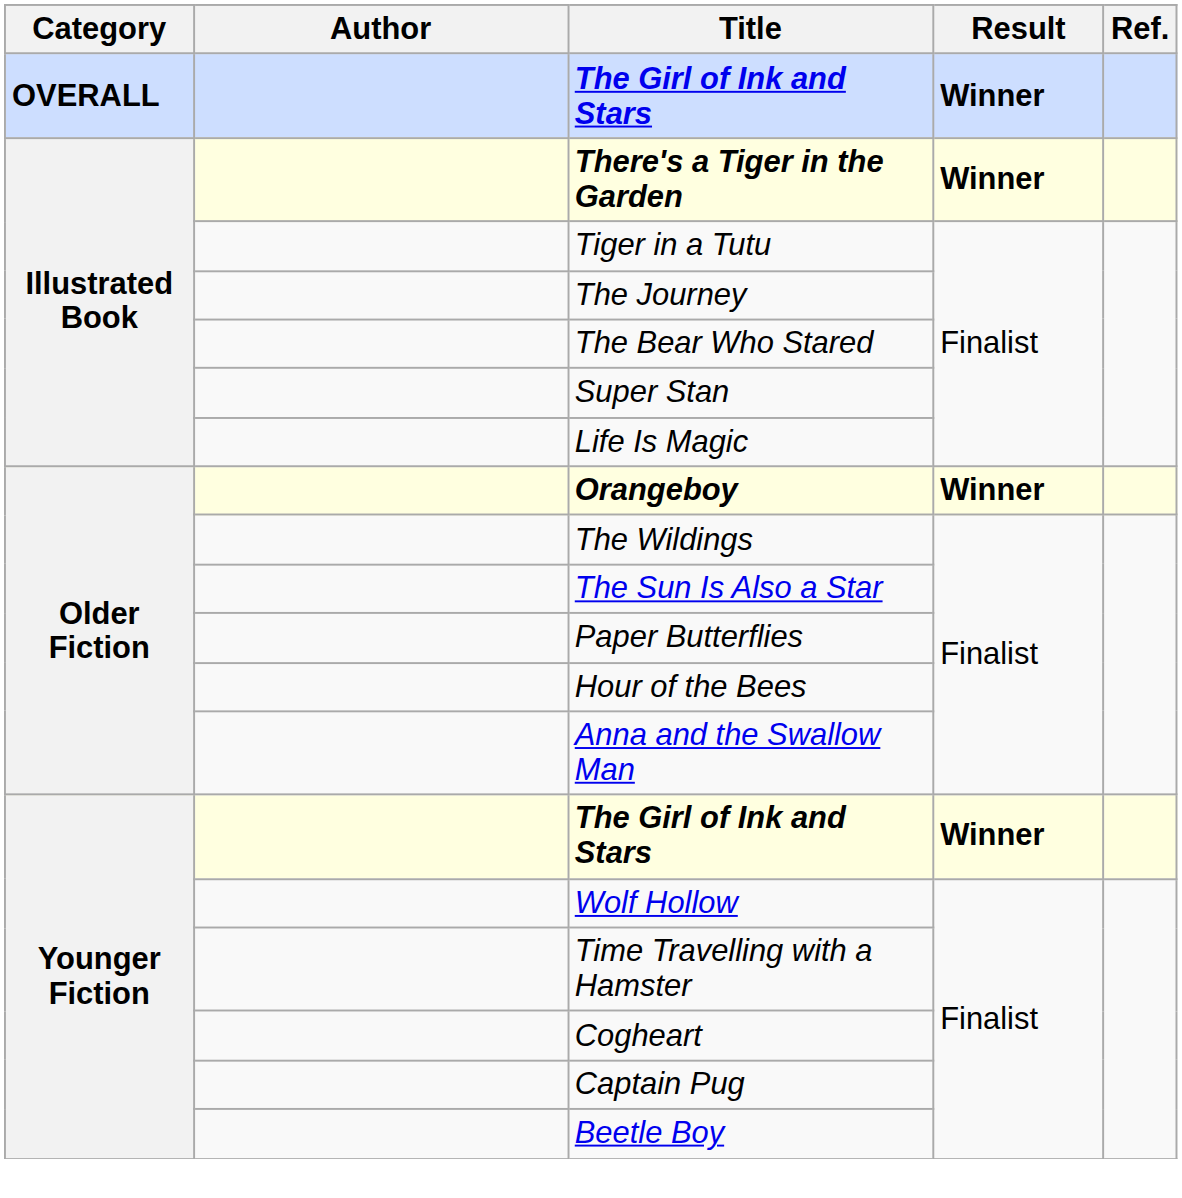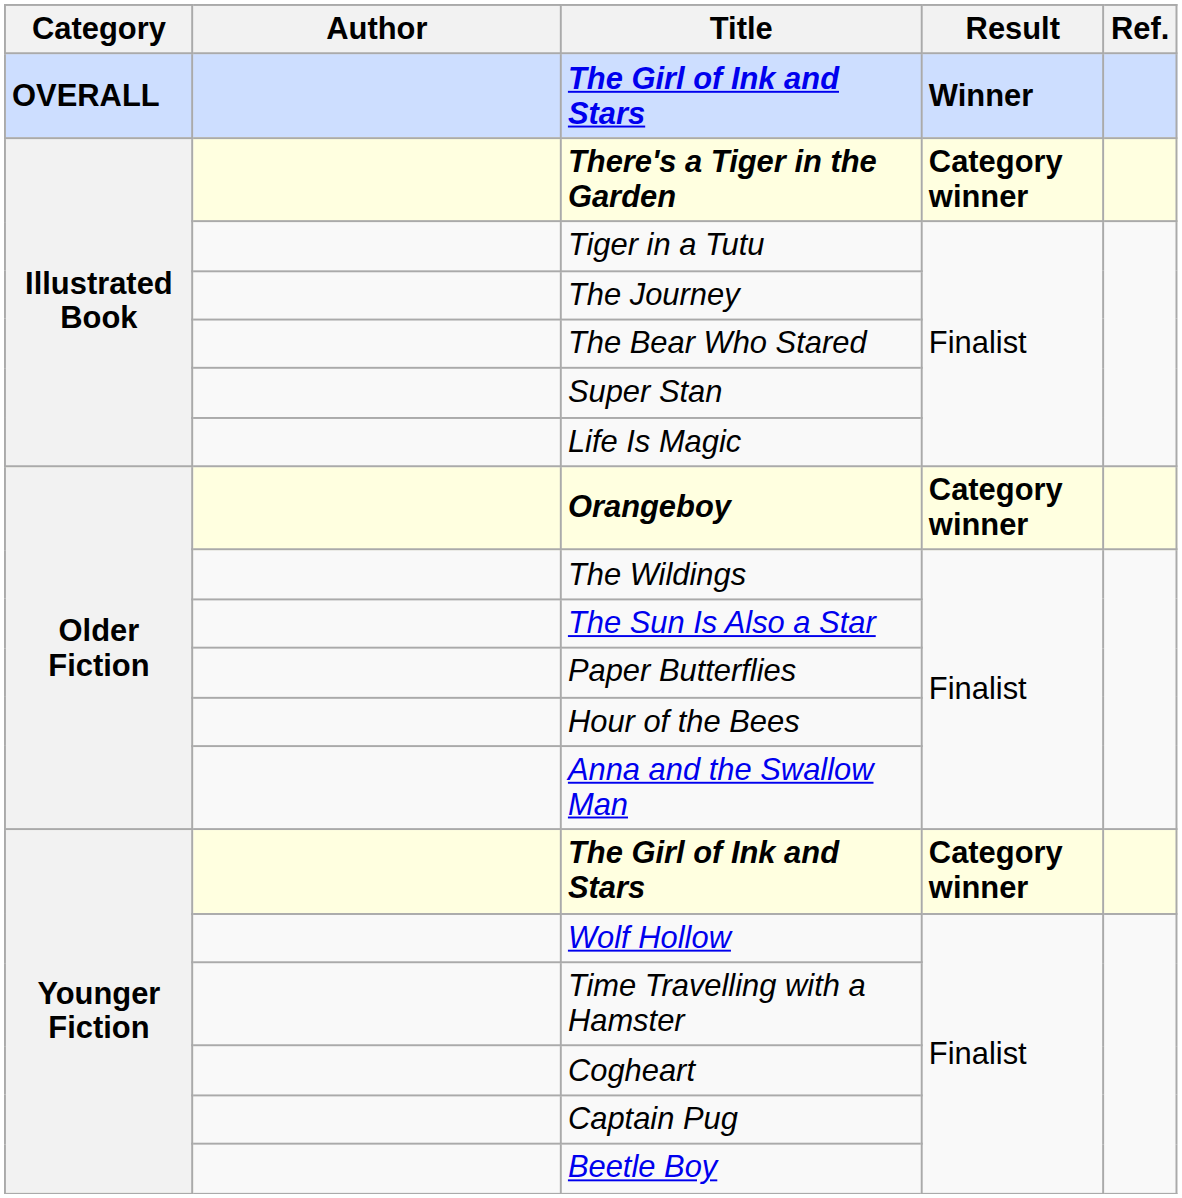 <table class="wikitable sortable">
 <tr>
 <th style="width:100px">Category</th>
 <th style="width:280px">Author</th>
 <th style="width:250px">Title</th>
 <th style="width:100px">Result</th>
 <th style="width:20px">Ref.</th>
 </tr>
 <tr style="background:#cddeff">
 <td><strong>OVERALL</strong></td>
 <td><strong></strong></td>
 <td><strong><em><a href='#'>The Girl of Ink and Stars</a></em></strong></td>
 <td><strong>Winner</strong></td>
 <td></td>
 </tr>
 <tr style="background:lightyellow;">
 <th rowspan="6">Illustrated Book</th>
 <td><strong></strong></td>
 <td><strong><em>There's a Tiger in the Garden</em></strong></td>
-<td><strong>Winner</strong></td>
+<td><strong>Category winner</strong></td>
 <td></td>
 </tr>
 <tr>
 <td></td>
 <td><em>Tiger in a Tutu</em></td>
 <td rowspan="5">Finalist</td>
 <td rowspan="5"></td>
 </tr>
 <tr>
 <td></td>
 <td><em>The Journey</em></td>
 </tr>
 <tr>
 <td></td>
 <td><em>The Bear Who Stared</em></td>
 </tr>
 <tr>
 <td></td>
 <td><em>Super Stan</em></td>
 </tr>
 <tr>
 <td></td>
 <td><em>Life Is Magic</em></td>
 </tr>
 <tr style="background:lightyellow;">
 <th rowspan="6">Older Fiction</th>
 <td><strong></strong></td>
 <td><strong><em>Orangeboy</em></strong></td>
-<td><strong>Winner</strong></td>
+<td><strong>Category winner</strong></td>
 <td></td>
 </tr>
 <tr>
 <td></td>
 <td><em>The Wildings</em></td>
 <td rowspan="5">Finalist</td>
 <td rowspan="5"></td>
 </tr>
 <tr>
 <td></td>
 <td><em><a href='#'>The Sun Is Also a Star</a></em></td>
 </tr>
 <tr>
 <td></td>
 <td><em>Paper Butterflies</em></td>
 </tr>
 <tr>
 <td></td>
 <td><em>Hour of the Bees</em></td>
 </tr>
 <tr>
 <td></td>
 <td><em><a href='#'>Anna and the Swallow Man</a></em></td>
 </tr>
 <tr style="background:lightyellow;">
 <th rowspan="6">Younger Fiction</th>
 <td><strong></strong></td>
 <td><strong><em>The Girl of Ink and Stars</em></strong></td>
-<td><strong>Winner</strong></td>
+<td><strong>Category winner</strong></td>
 <td></td>
 </tr>
 <tr>
 <td></td>
 <td><em><a href='#'>Wolf Hollow</a></em></td>
 <td rowspan="5">Finalist</td>
 <td rowspan="5"></td>
 </tr>
 <tr>
 <td></td>
 <td><em>Time Travelling with a Hamster</em></td>
 </tr>
 <tr>
 <td></td>
 <td><em>Cogheart</em></td>
 </tr>
 <tr>
 <td></td>
 <td><em>Captain Pug</em></td>
 </tr>
 <tr>
 <td></td>
 <td><em><a href='#'>Beetle Boy</a></em></td>
 </tr>
 </table>
